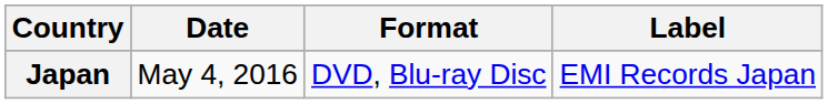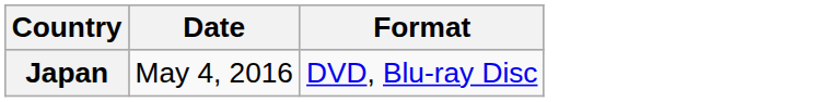 <table class="wikitable plainrowheaders">
 <tr>
 <th scope="col">Country</th>
 <th>Date</th>
 <th>Format</th>
-<th>Label</th>
 </tr>
 <tr>
 <th scope="row" rowspan="1">Japan</th>
 <td>May 4, 2016</td>
 <td><a href='#'>DVD</a>, <a href='#'>Blu-ray Disc</a></td>
-<td><a href='#'>EMI Records Japan</a></td>
 </tr>
 </table>
